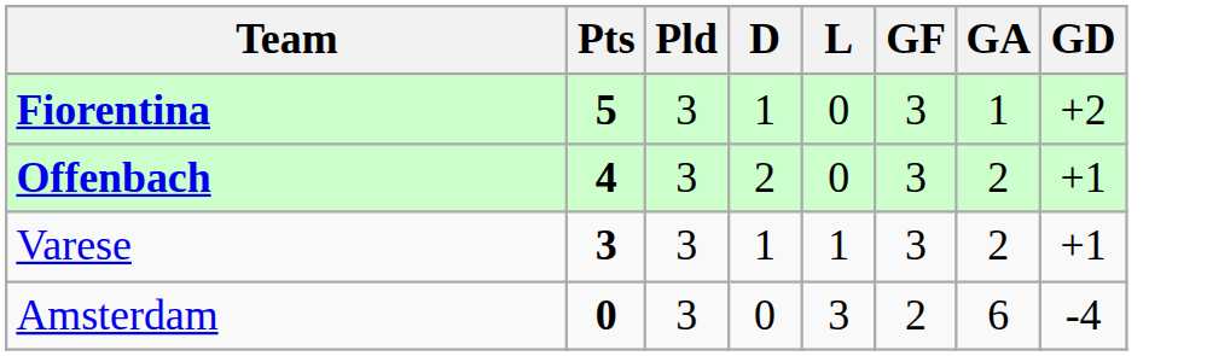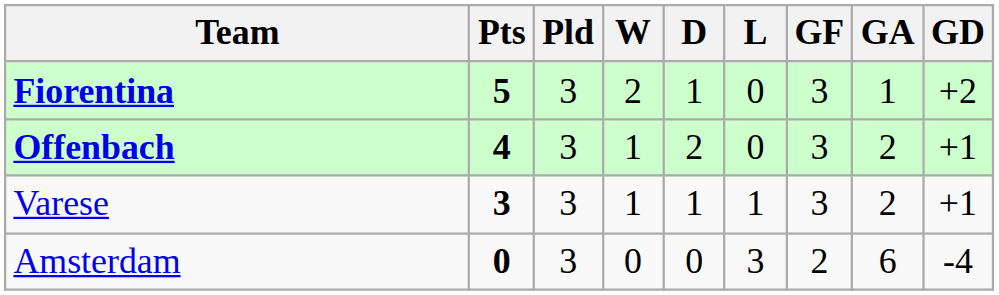 <table class="wikitable" style="text-align:center;">
 <tr>
 <th width=200>Team</th>
 <th width=20>Pts</th>
 <th width=20>Pld</th>
+<th width=20>W</th>
 <th width=20>D</th>
 <th width=20>L</th>
 <th width=20>GF</th>
 <th width=20>GA</th>
 <th width=20>GD</th>
 </tr>
 <tr style="background:#ccffcc">
 <td style="text-align:left"><strong> <a href='#'>Fiorentina</a></strong></td>
 <td><strong>5</strong></td>
 <td>3</td>
+<td>2</td>
 <td>1</td>
 <td>0</td>
 <td>3</td>
 <td>1</td>
 <td>+2</td>
 </tr>
 <tr style="background:#ccffcc">
 <td style="text-align:left"><strong> <a href='#'>Offenbach</a></strong></td>
 <td><strong>4</strong></td>
 <td>3</td>
+<td>1</td>
 <td>2</td>
 <td>0</td>
 <td>3</td>
 <td>2</td>
 <td>+1</td>
 </tr>
 <tr>
 <td style="text-align:left"> <a href='#'>Varese</a></td>
 <td><strong>3</strong></td>
 <td>3</td>
 <td>1</td>
 <td>1</td>
+<td>1</td>
 <td>3</td>
 <td>2</td>
 <td>+1</td>
 </tr>
 <tr>
 <td style="text-align:left"> <a href='#'>Amsterdam</a></td>
 <td><strong>0</strong></td>
 <td>3</td>
 <td>0</td>
+<td>0</td>
 <td>3</td>
 <td>2</td>
 <td>6</td>
 <td>-4</td>
 </tr>
 </table>
